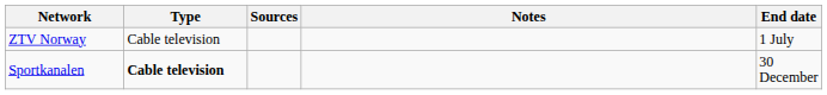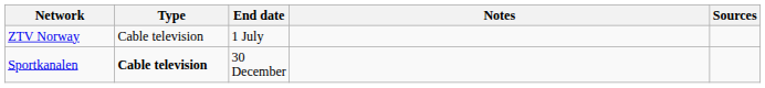 <table class="wikitable">
 <tr>
 <th style="text-align:center; width:125px">Network</th>
 <th style="text-align:center; width:130px">Type</th>
+<th style="text-align:center; width:60px">End date</th>
+<th style="text-align:center; width:500px">Notes</th>
 <th style="text-align:center; width:30px">Sources</th>
-<th style="text-align:center; width:500px">Notes</th>
-<th style="text-align:center; width:60px">End date</th>
 </tr>
 <tr>
 <td><a href='#'>ZTV Norway</a></td>
 <td>Cable television</td>
+<td>1 July</td>
 <td></td>
 <td></td>
-<td>1 July</td>
 </tr>
 <tr>
 <td><a href='#'>Sportkanalen</a></td>
 <td><strong>Cable television</strong></td>
+<td>30 December</td>
 <td></td>
 <td></td>
-<td>30 December</td>
 </tr>
 </table>
